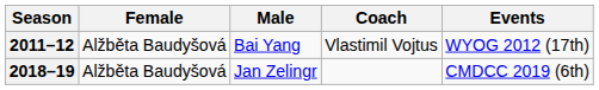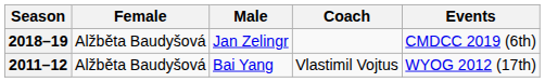 <table class="wikitable">
 <tr>
 <th scope="col">Season</th>
 <th scope="col">Female</th>
 <th scope="col">Male</th>
 <th scope="col">Coach</th>
 <th scope="col">Events</th>
 </tr>
 <tr>
+<th scope="row">2018–19</th>
+<td>Alžběta Baudyšová</td>
+<td><a href='#'>Jan Zelingr</a></td>
+<td></td>
+<td><a href='#'>CMDCC 2019</a> (6th)</td>
+</tr>
+<tr>
 <th scope="row">2011–12</th>
 <td>Alžběta Baudyšová</td>
 <td><a href='#'>Bai Yang</a></td>
 <td>Vlastimil Vojtus</td>
 <td><a href='#'>WYOG 2012</a> (17th)</td>
 </tr>
-<tr>
-<th scope="row">2018–19</th>
-<td>Alžběta Baudyšová</td>
-<td><a href='#'>Jan Zelingr</a></td>
-<td></td>
-<td><a href='#'>CMDCC 2019</a> (6th)</td>
-</tr>
 </table>
